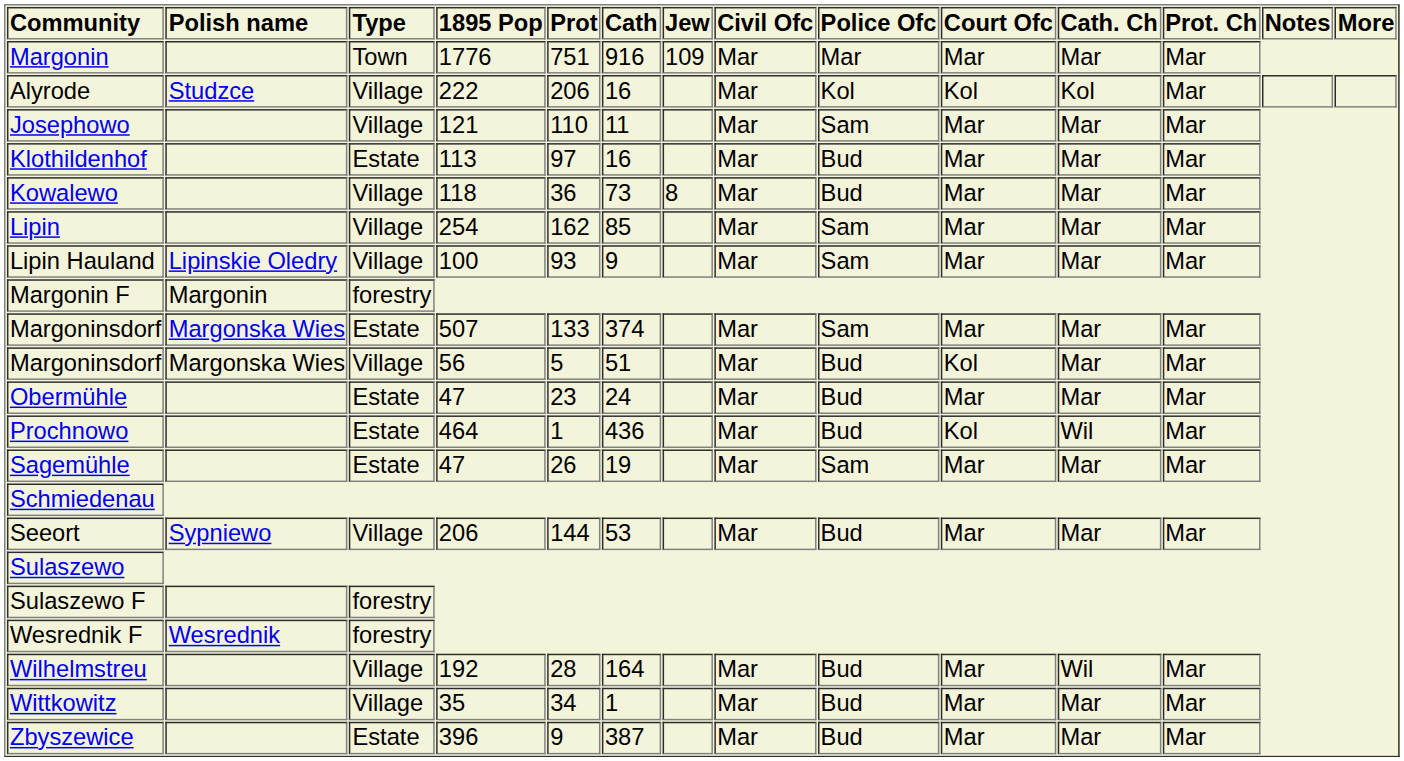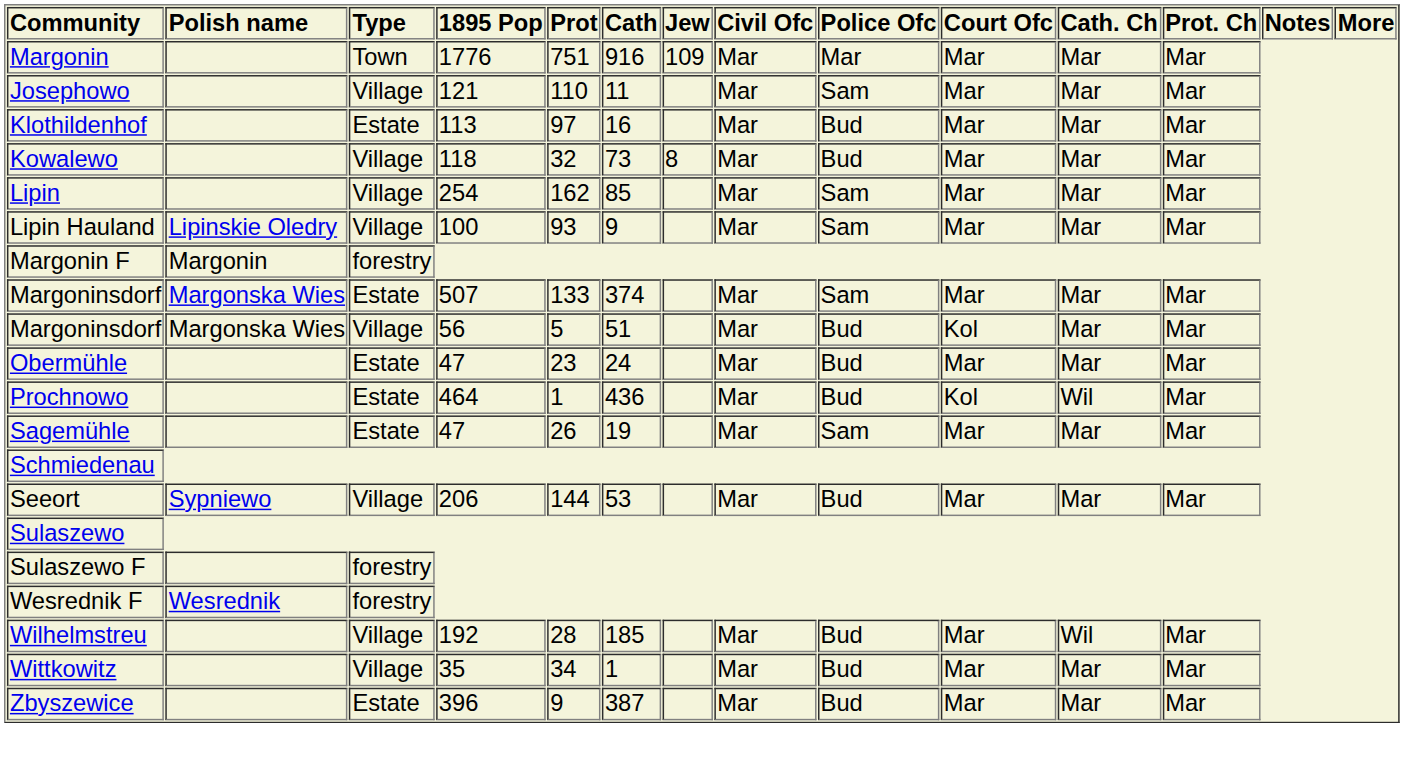 <table border=1 cellspacing=1 bgcolor="#F4F4DB">
 <tr>
 <td><strong>Community</strong></td>
 <td><strong>Polish name</strong></td>
 <td><strong>Type</strong></td>
 <td><strong>1895 Pop</strong></td>
 <td><strong>Prot</strong></td>
 <td><strong>Cath</strong></td>
 <td><strong>Jew</strong></td>
 <td><strong>Civil Ofc</strong></td>
 <td><strong>Police Ofc</strong></td>
 <td><strong>Court Ofc</strong></td>
 <td><strong>Cath. Ch</strong></td>
 <td><strong>Prot. Ch</strong></td>
 <td><strong>Notes</strong></td>
 <td><strong>More</strong></td>
 </tr>
 <tr>
 <td><a href='#'>Margonin</a></td>
 <td></td>
 <td>Town</td>
 <td>1776</td>
 <td>751</td>
 <td>916</td>
 <td>109</td>
 <td>Mar</td>
 <td>Mar</td>
 <td>Mar</td>
 <td>Mar</td>
 <td>Mar</td>
-</tr>
-<tr>
-<td>Alyrode</td>
-<td><a href='#'>Studzce</a></td>
-<td>Village</td>
-<td>222</td>
-<td>206</td>
-<td>16</td>
-<td></td>
-<td>Mar</td>
-<td>Kol</td>
-<td>Kol</td>
-<td>Kol</td>
-<td>Mar</td>
-<td></td>
-<td></td>
 </tr>
 <tr>
 <td><a href='#'>Josephowo</a></td>
 <td></td>
 <td>Village</td>
 <td>121</td>
 <td>110</td>
 <td>11</td>
 <td></td>
 <td>Mar</td>
 <td>Sam</td>
 <td>Mar</td>
 <td>Mar</td>
 <td>Mar</td>
 </tr>
 <tr>
 <td><a href='#'>Klothildenhof</a></td>
 <td></td>
 <td>Estate</td>
 <td>113</td>
 <td>97</td>
 <td>16</td>
 <td></td>
 <td>Mar</td>
 <td>Bud</td>
 <td>Mar</td>
 <td>Mar</td>
 <td>Mar</td>
 </tr>
 <tr>
 <td><a href='#'>Kowalewo</a></td>
 <td></td>
 <td>Village</td>
 <td>118</td>
-<td>36</td>
+<td>32</td>
 <td>73</td>
 <td>8</td>
 <td>Mar</td>
 <td>Bud</td>
 <td>Mar</td>
 <td>Mar</td>
 <td>Mar</td>
 </tr>
 <tr>
 <td><a href='#'>Lipin</a></td>
 <td></td>
 <td>Village</td>
 <td>254</td>
 <td>162</td>
 <td>85</td>
 <td></td>
 <td>Mar</td>
 <td>Sam</td>
 <td>Mar</td>
 <td>Mar</td>
 <td>Mar</td>
 </tr>
 <tr>
 <td>Lipin Hauland</td>
 <td><a href='#'>Lipinskie Oledry</a></td>
 <td>Village</td>
 <td>100</td>
 <td>93</td>
 <td>9</td>
 <td></td>
 <td>Mar</td>
 <td>Sam</td>
 <td>Mar</td>
 <td>Mar</td>
 <td>Mar</td>
 </tr>
 <tr>
 <td>Margonin F</td>
 <td>Margonin</td>
 <td>forestry</td>
 </tr>
 <tr>
 <td>Margoninsdorf</td>
 <td><a href='#'>Margonska Wies</a></td>
 <td>Estate</td>
 <td>507</td>
 <td>133</td>
 <td>374</td>
 <td></td>
 <td>Mar</td>
 <td>Sam</td>
 <td>Mar</td>
 <td>Mar</td>
 <td>Mar</td>
 </tr>
 <tr>
 <td>Margoninsdorf</td>
 <td>Margonska Wies</td>
 <td>Village</td>
 <td>56</td>
 <td>5</td>
 <td>51</td>
 <td></td>
 <td>Mar</td>
 <td>Bud</td>
 <td>Kol</td>
 <td>Mar</td>
 <td>Mar</td>
 </tr>
 <tr>
 <td><a href='#'>Obermühle</a></td>
 <td></td>
 <td>Estate</td>
 <td>47</td>
 <td>23</td>
 <td>24</td>
 <td></td>
 <td>Mar</td>
 <td>Bud</td>
 <td>Mar</td>
 <td>Mar</td>
 <td>Mar</td>
 </tr>
 <tr>
 <td><a href='#'>Prochnowo</a></td>
 <td></td>
 <td>Estate</td>
 <td>464</td>
 <td>1</td>
 <td>436</td>
 <td></td>
 <td>Mar</td>
 <td>Bud</td>
 <td>Kol</td>
 <td>Wil</td>
 <td>Mar</td>
 </tr>
 <tr>
 <td><a href='#'>Sagemühle</a></td>
 <td></td>
 <td>Estate</td>
 <td>47</td>
 <td>26</td>
 <td>19</td>
 <td></td>
 <td>Mar</td>
 <td>Sam</td>
 <td>Mar</td>
 <td>Mar</td>
 <td>Mar</td>
 </tr>
 <tr>
 <td><a href='#'>Schmiedenau</a></td>
 </tr>
 <tr>
 <td>Seeort</td>
 <td><a href='#'>Sypniewo</a></td>
 <td>Village</td>
 <td>206</td>
 <td>144</td>
 <td>53</td>
 <td></td>
 <td>Mar</td>
 <td>Bud</td>
 <td>Mar</td>
 <td>Mar</td>
 <td>Mar</td>
 </tr>
 <tr>
 <td><a href='#'>Sulaszewo</a></td>
 </tr>
 <tr>
 <td>Sulaszewo F</td>
 <td></td>
 <td>forestry</td>
 </tr>
 <tr>
 <td>Wesrednik F</td>
 <td><a href='#'>Wesrednik</a></td>
 <td>forestry</td>
 </tr>
 <tr>
 <td><a href='#'>Wilhelmstreu</a></td>
 <td></td>
 <td>Village</td>
 <td>192</td>
 <td>28</td>
-<td>164</td>
+<td>185</td>
 <td></td>
 <td>Mar</td>
 <td>Bud</td>
 <td>Mar</td>
 <td>Wil</td>
 <td>Mar</td>
 </tr>
 <tr>
 <td><a href='#'>Wittkowitz</a></td>
 <td></td>
 <td>Village</td>
 <td>35</td>
 <td>34</td>
 <td>1</td>
 <td></td>
 <td>Mar</td>
 <td>Bud</td>
 <td>Mar</td>
 <td>Mar</td>
 <td>Mar</td>
 </tr>
 <tr>
 <td><a href='#'>Zbyszewice</a></td>
 <td></td>
 <td>Estate</td>
 <td>396</td>
 <td>9</td>
 <td>387</td>
 <td></td>
 <td>Mar</td>
 <td>Bud</td>
 <td>Mar</td>
 <td>Mar</td>
 <td>Mar</td>
 </tr>
 </table>
